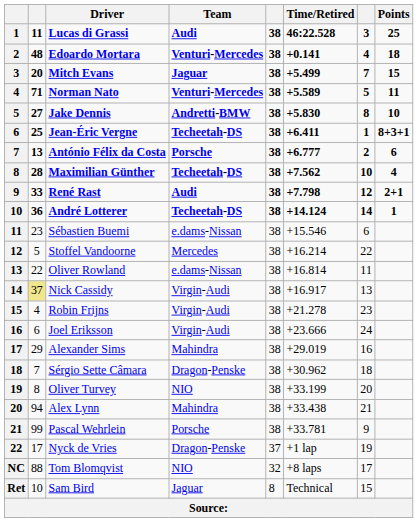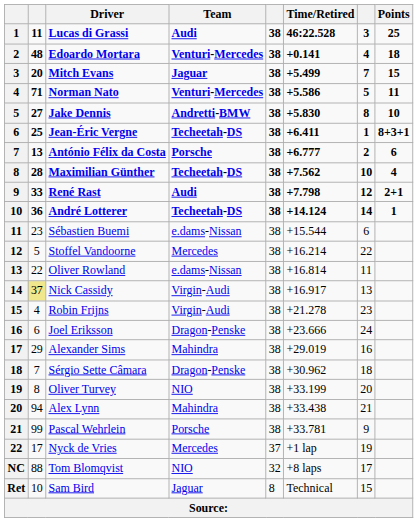 <table class="wikitable sortable" style="font-size: 85%">
 <tr>
 <th scope="col"></th>
 <th scope="col"></th>
 <th scope="col">Driver</th>
 <th scope="col">Team</th>
 <th scope="col"></th>
 <th scope="col" class="unsortable">Time/Retired</th>
 <th scope="col"></th>
 <th scope="col">Points</th>
 </tr>
 <tr>
 <th scope="row">1</th>
 <td align="center"><strong>11</strong></td>
 <td data-sort-value="DIG"> <strong><a href='#'>Lucas di Grassi</a></strong></td>
 <td><strong><a href='#'>Audi</a></strong></td>
 <td><strong>38</strong></td>
 <td><strong>46:22.528</strong></td>
 <td align="center"><strong>3</strong></td>
 <td align="center"><strong>25</strong></td>
 </tr>
 <tr>
 <th scope="row">2</th>
 <td align="center"><strong>48</strong></td>
 <td data-sort-value="MOR"> <strong><a href='#'>Edoardo Mortara</a></strong></td>
 <td><strong><a href='#'>Venturi</a>-<a href='#'>Mercedes</a></strong></td>
 <td><strong>38</strong></td>
 <td><strong>+0.141</strong></td>
 <td align="center"><strong>4</strong></td>
 <td align="center"><strong>18</strong></td>
 </tr>
 <tr>
 <th scope="row">3</th>
 <td align="center"><strong>20</strong></td>
 <td data-sort-value="EVA"> <strong><a href='#'>Mitch Evans</a></strong></td>
 <td><strong><a href='#'>Jaguar</a></strong></td>
 <td><strong>38</strong></td>
 <td><strong>+5.499</strong></td>
 <td align="center"><strong>7</strong></td>
 <td align="center"><strong>15</strong></td>
 </tr>
 <tr>
 <th scope="row">4</th>
 <td align="center"><strong>71</strong></td>
 <td data-sort-value="NAT"> <strong><a href='#'>Norman Nato</a></strong></td>
 <td><strong><a href='#'>Venturi</a>-<a href='#'>Mercedes</a></strong></td>
 <td><strong>38</strong></td>
-<td><strong>+5.589</strong></td>
+<td><strong>+5.586</strong></td>
 <td align="center"><strong>5</strong></td>
 <td align="center"><strong>11</strong></td>
 </tr>
 <tr>
 <th scope="row">5</th>
 <td align="center"><strong>27</strong></td>
 <td data-sort-value="DEN"> <strong><a href='#'>Jake Dennis</a></strong></td>
 <td><strong><a href='#'>Andretti</a>-<a href='#'>BMW</a></strong></td>
 <td><strong>38</strong></td>
 <td><strong>+5.830</strong></td>
 <td align="center"><strong>8</strong></td>
 <td align="center"><strong>10</strong></td>
 </tr>
 <tr>
 <th scope="row">6</th>
 <td align="center"><strong>25</strong></td>
 <td data-sort-value="JEV"> <strong><a href='#'>Jean-Éric Vergne</a></strong></td>
 <td><strong><a href='#'>Techeetah</a>-<a href='#'>DS</a></strong></td>
 <td><strong>38</strong></td>
 <td><strong>+6.411</strong></td>
 <td align="center"><strong>1</strong></td>
 <td align="center"><strong>8+3+1</strong></td>
 </tr>
 <tr>
 <th scope="row">7</th>
 <td align="center"><strong>13</strong></td>
 <td data-sort-value="DAC"> <strong><a href='#'>António Félix da Costa</a></strong></td>
 <td><strong><a href='#'>Porsche</a></strong></td>
 <td><strong>38</strong></td>
 <td><strong>+6.777</strong></td>
 <td align="center"><strong>2</strong></td>
 <td align="center"><strong>6</strong></td>
 </tr>
 <tr>
 <th scope="row">8</th>
 <td align="center"><strong>28</strong></td>
 <td data-sort-value="GUE"> <strong><a href='#'>Maximilian Günther</a></strong></td>
 <td><strong><a href='#'>Techeetah</a>-<a href='#'>DS</a></strong></td>
 <td><strong>38</strong></td>
 <td><strong>+7.562</strong></td>
 <td align="center"><strong>10</strong></td>
 <td align="center"><strong>4</strong></td>
 </tr>
 <tr>
 <th scope="row">9</th>
 <td align="center"><strong>33</strong></td>
 <td data-sort-value="RAS"> <strong><a href='#'>René Rast</a></strong></td>
 <td><strong><a href='#'>Audi</a></strong></td>
 <td><strong>38</strong></td>
 <td><strong>+7.798</strong></td>
 <td align="center"><strong>12</strong></td>
 <td align="center"><strong>2+1</strong></td>
 </tr>
 <tr>
 <th scope="row">10</th>
 <td align="center"><strong>36</strong></td>
 <td data-sort-value="LOT"> <strong><a href='#'>André Lotterer</a></strong></td>
 <td><strong><a href='#'>Techeetah</a>-<a href='#'>DS</a></strong></td>
 <td><strong>38</strong></td>
 <td><strong>+14.124</strong></td>
 <td align="center"><strong>14</strong></td>
 <td align="center"><strong>1</strong></td>
 </tr>
 <tr>
 <th scope="row">11</th>
 <td align="center">23</td>
 <td data-sort-value="BUE"> <a href='#'>Sébastien Buemi</a></td>
 <td><a href='#'>e.dams</a>-<a href='#'>Nissan</a></td>
 <td>38</td>
-<td>+15.546</td>
+<td>+15.544</td>
 <td align="center">6</td>
 <td align="center"></td>
 </tr>
 <tr>
 <th scope="row">12</th>
 <td align="center">5</td>
 <td data-sort-value="VAN"> <a href='#'>Stoffel Vandoorne</a></td>
 <td><a href='#'>Mercedes</a></td>
 <td>38</td>
 <td>+16.214</td>
 <td align="center">22</td>
 <td align="center"></td>
 </tr>
 <tr>
 <th scope="row">13</th>
 <td align="center">22</td>
 <td data-sort-value="ROW"> <a href='#'>Oliver Rowland</a></td>
 <td><a href='#'>e.dams</a>-<a href='#'>Nissan</a></td>
 <td>38</td>
 <td>+16.814</td>
 <td align="center">11</td>
 <td align="center"></td>
 </tr>
 <tr>
 <th scope="row">14</th>
 <td align="center" style="background: khaki;">37</td>
 <td data-sort-value="CAS"> <a href='#'>Nick Cassidy</a></td>
 <td><a href='#'>Virgin</a>-<a href='#'>Audi</a></td>
 <td>38</td>
 <td>+16.917</td>
 <td align="center">13</td>
 <td align="center"></td>
 </tr>
 <tr>
 <th scope="row">15</th>
 <td align="center">4</td>
 <td data-sort-value="FRI"> <a href='#'>Robin Frijns</a></td>
 <td><a href='#'>Virgin</a>-<a href='#'>Audi</a></td>
 <td>38</td>
 <td>+21.278</td>
 <td align="center">23</td>
 <td align="center"></td>
 </tr>
 <tr>
 <th scope="row">16</th>
 <td align="center">6</td>
 <td data-sort-value="ERI"> <a href='#'>Joel Eriksson</a></td>
-<td><a href='#'>Virgin</a>-<a href='#'>Audi</a></td>
+<td><a href='#'>Dragon</a>-<a href='#'>Penske</a></td>
 <td>38</td>
 <td>+23.666</td>
 <td align="center">24</td>
 <td align="center"></td>
 </tr>
 <tr>
 <th scope="row">17</th>
 <td align="center">29</td>
 <td data-sort-value="SIM"> <a href='#'>Alexander Sims</a></td>
 <td><a href='#'>Mahindra</a></td>
 <td>38</td>
 <td>+29.019</td>
 <td align="center">16</td>
 <td align="center"></td>
 </tr>
 <tr>
 <th scope="row">18</th>
 <td align="center">7</td>
 <td data-sort-value="SET"> <a href='#'>Sérgio Sette Câmara</a></td>
 <td><a href='#'>Dragon</a>-<a href='#'>Penske</a></td>
 <td>38</td>
 <td>+30.962</td>
 <td align="center">18</td>
 <td align="center"></td>
 </tr>
 <tr>
 <th scope="row">19</th>
 <td align="center">8</td>
 <td data-sort-value="TUR"> <a href='#'>Oliver Turvey</a></td>
 <td><a href='#'>NIO</a></td>
 <td>38</td>
 <td>+33.199</td>
 <td align="center">20</td>
 <td align="center"></td>
 </tr>
 <tr>
 <th scope="row">20</th>
 <td align="center">94</td>
 <td data-sort-value="LYN"> <a href='#'>Alex Lynn</a></td>
 <td><a href='#'>Mahindra</a></td>
 <td>38</td>
 <td>+33.438</td>
 <td align="center">21</td>
 <td align="center"></td>
 </tr>
 <tr>
 <th scope="row">21</th>
 <td align="center">99</td>
 <td data-sort-value="WEH"> <a href='#'>Pascal Wehrlein</a></td>
 <td><a href='#'>Porsche</a></td>
 <td>38</td>
 <td>+33.781</td>
 <td align="center">9</td>
 <td align="center"></td>
 </tr>
 <tr>
 <th scope="row">22</th>
 <td align="center">17</td>
 <td data-sort-value="DEV"> <a href='#'>Nyck de Vries</a></td>
-<td><a href='#'>Dragon</a>-<a href='#'>Penske</a></td>
+<td><a href='#'>Mercedes</a></td>
 <td>37</td>
 <td>+1 lap</td>
 <td align="center">19</td>
 <td align="center"></td>
 </tr>
 <tr>
 <th scope="row">NC</th>
 <td align="center">88</td>
 <td data-sort-value="BLO"> <a href='#'>Tom Blomqvist</a></td>
 <td><a href='#'>NIO</a></td>
 <td>32</td>
 <td>+8 laps</td>
 <td align="center">17</td>
 <td align="center"></td>
 </tr>
 <tr>
 <th scope="row">Ret</th>
 <td align="center">10</td>
 <td data-sort-value="BIR"> <a href='#'>Sam Bird</a></td>
 <td><a href='#'>Jaguar</a></td>
 <td>8</td>
 <td>Technical</td>
 <td align="center">15</td>
 <td align="center"></td>
 </tr>
 <tr>
 <th colspan="8">Source:</th>
 </tr>
 </table>
